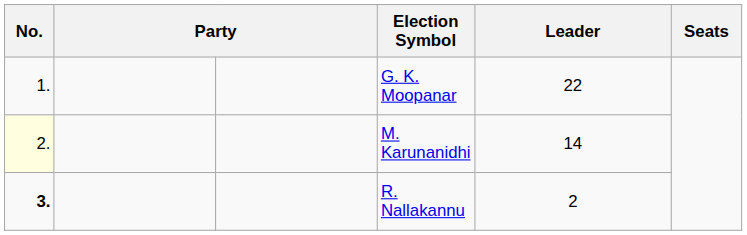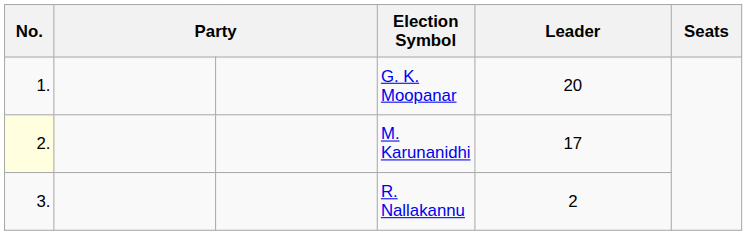 <table class="wikitable">
 <tr style="height: 50px;">
 <th scope="col" style="width:40px;">No.<br></th>
 <th scope="col" style="width:300px;"colspan="2">Party</th>
 <th scope="col" style="width:80px;">Election Symbol</th>
 <th scope="col" style="width:180px;">Leader</th>
 <th scope="col" style="width:60px;">Seats</th>
 </tr>
 <tr style="height: 55px;">
 <td style="text-align:right;">1.</td>
 <td></td>
 <td style="text-align:center;"></td>
 <td><a href='#'>G. K. Moopanar</a></td>
-<td style="text-align:center;">22</td>
+<td style="text-align:center;">20</td>
 </tr>
 <tr style="height: 55px;">
 <td style="background: lightyellow; text-align:right;">2.</td>
 <td></td>
 <td style="text-align:center;"></td>
 <td><a href='#'>M. Karunanidhi</a></td>
-<td style="text-align:center;">14</td>
+<td style="text-align:center;">17</td>
 </tr>
 <tr style="height: 55px;">
-<td style="text-align:right;"><strong>3.</strong></td>
+<td style="text-align:right;">3.</td>
 <td></td>
 <td style="text-align:center;"></td>
 <td><a href='#'>R. Nallakannu</a></td>
 <td style="text-align:center;">2</td>
 </tr>
 </table>
